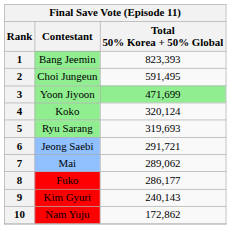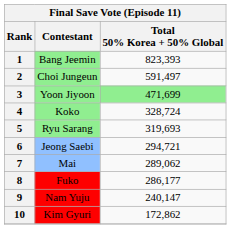 <table class="wikitable sortable" style="text-align:center">
 <tr>
 <th colspan="3">Final Save Vote (Episode 11)</th>
 </tr>
 <tr>
 <th class="unsortable">Rank</th>
 <th class="unsortable">Contestant</th>
 <th class="unsortable">Total<br>50% Korea + 50% Global</th>
 </tr>
 <tr>
 <th>1</th>
 <td style="background:#90EE90">Bang Jeemin</td>
 <td>823,393</td>
 </tr>
 <tr>
 <th>2</th>
 <td style="background:#90EE90">Choi Jungeun</td>
-<td>591,495</td>
+<td>591,497</td>
 </tr>
 <tr>
 <th>3</th>
 <td style="background:#90EE90">Yoon Jiyoon</td>
 <td style="background: lightgreen;">471,699</td>
 </tr>
 <tr>
 <th>4</th>
 <td style="background:#90EE90">Koko</td>
-<td>320,124</td>
+<td>328,724</td>
 </tr>
 <tr>
 <th>5</th>
 <td style="background:#90EE90">Ryu Sarang</td>
 <td>319,693</td>
 </tr>
 <tr>
 <th>6</th>
 <td style="background:#90C0FF">Jeong Saebi</td>
-<td>291,721</td>
+<td>294,721</td>
 </tr>
 <tr>
 <th>7</th>
 <td style="background:#90C0FF">Mai</td>
 <td>289,062</td>
 </tr>
 <tr>
 <th>8</th>
 <td style="background:#FE0000">Fuko</td>
 <td>286,177</td>
 </tr>
 <tr>
 <th>9</th>
-<td style="background:#FE0000">Kim Gyuri</td>
-<td>240,143</td>
+<td style="background:#FE0000">Nam Yuju</td>
+<td>240,147</td>
 </tr>
 <tr>
 <th>10</th>
-<td style="background:#FE0000">Nam Yuju</td>
+<td style="background:#FE0000">Kim Gyuri</td>
 <td>172,862</td>
 </tr>
 <tr>
 </tr>
 </table>
